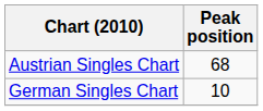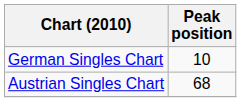 <table class="wikitable sortable">
 <tr>
 <th>Chart (2010)</th>
 <th>Peak <br> position</th>
 </tr>
 <tr>
+<td><a href='#'>German Singles Chart</a></td>
+<td align="center">10</td>
+</tr>
+<tr>
 <td><a href='#'>Austrian Singles Chart</a></td>
 <td align="center">68</td>
 </tr>
 <tr>
-<td><a href='#'>German Singles Chart</a></td>
-<td align="center">10</td>
-</tr>
-<tr>
 </tr>
 </table>
